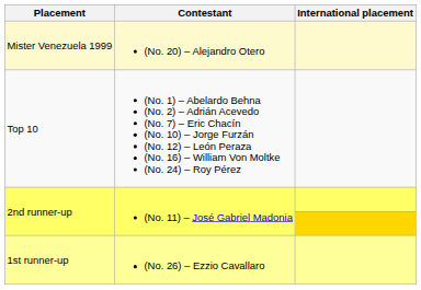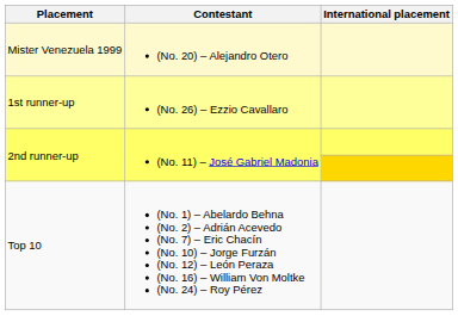 <table class="wikitable sortable" style="font-size: 95%;">
 <tr>
 <th>Placement</th>
 <th>Contestant</th>
 <th>International placement</th>
 </tr>
 <tr style="background:#FFFACD;">
 <td>Mister Venezuela 1999</td>
 <td><br><ul><li> (No. 20) – Alejandro Otero</li></ul></td>
 <td></td>
 </tr>
-<tr>
-<td>Top 10</td>
-<td><br><ul><li> (No. 1) – Abelardo Behna</li><li> (No. 2) – Adrián Acevedo</li><li>(No. 7) – Eric Chacín</li><li> (No. 10) – Jorge Furzán</li><li> (No. 12) – León Peraza</li><li>(No. 16) – William Von Moltke</li><li>(No. 24) – Roy Pérez</li></ul></td>
+<tr style="background:#FFFF99;">
+<td>1st runner-up</td>
+<td><br><ul><li> (No. 26) – Ezzio Cavallaro</li></ul></td>
 <td></td>
 </tr>
 <tr style="background:#FFFF66;">
 <td rowspan="2">2nd runner-up</td>
 <td rowspan="2"><br><ul><li> (No. 11) – <a href='#'>José Gabriel Madonia</a></li></ul></td>
 <td></td>
 </tr>
 <tr style="background:gold;">
 <td></td>
 </tr>
-<tr style="background:#FFFF99;">
-<td>1st runner-up</td>
-<td><br><ul><li> (No. 26) – Ezzio Cavallaro</li></ul></td>
+<tr>
+<td>Top 10</td>
+<td><br><ul><li> (No. 1) – Abelardo Behna</li><li> (No. 2) – Adrián Acevedo</li><li>(No. 7) – Eric Chacín</li><li> (No. 10) – Jorge Furzán</li><li> (No. 12) – León Peraza</li><li>(No. 16) – William Von Moltke</li><li>(No. 24) – Roy Pérez</li></ul></td>
 <td></td>
 </tr>
 </table>
